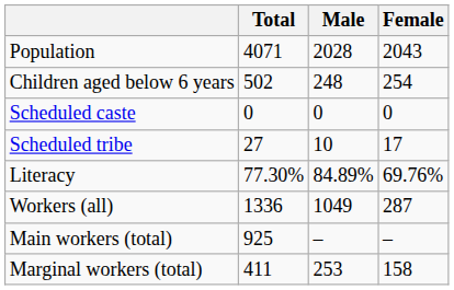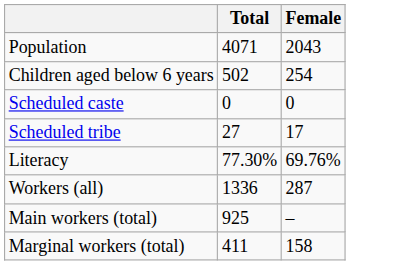 <table class="wikitable sortable">
 <tr>
 <th></th>
 <th>Total</th>
-<th>Male</th>
 <th>Female</th>
 </tr>
 <tr>
 <td>Population</td>
 <td>4071</td>
-<td>2028</td>
 <td>2043</td>
 </tr>
 <tr>
 <td>Children aged below 6 years</td>
 <td>502</td>
-<td>248</td>
 <td>254</td>
 </tr>
 <tr>
 <td><a href='#'>Scheduled caste</a></td>
 <td>0</td>
 <td>0</td>
-<td>0</td>
 </tr>
 <tr>
 <td><a href='#'>Scheduled tribe</a></td>
 <td>27</td>
-<td>10</td>
 <td>17</td>
 </tr>
 <tr>
 <td>Literacy</td>
 <td>77.30%</td>
-<td>84.89%</td>
 <td>69.76%</td>
 </tr>
 <tr>
 <td>Workers (all)</td>
 <td>1336</td>
-<td>1049</td>
 <td>287</td>
 </tr>
 <tr>
 <td>Main workers (total)</td>
 <td>925</td>
 <td>–</td>
-<td>–</td>
 </tr>
 <tr>
 <td>Marginal workers (total)</td>
 <td>411</td>
-<td>253</td>
 <td>158</td>
 </tr>
 </table>
